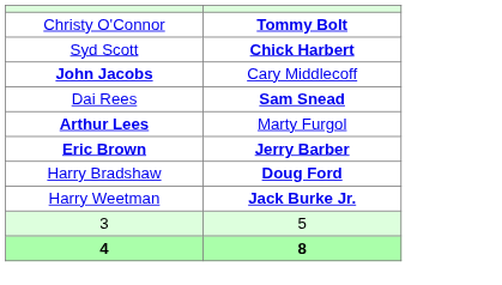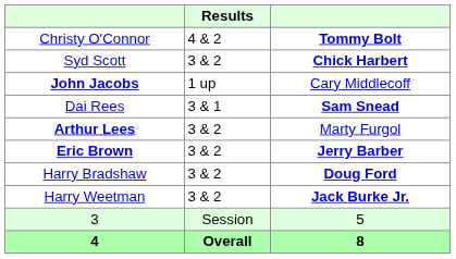 <table border="1" cellpadding="3" style="border-collapse: collapse; text-align:center;">
 <tr style="background:#dfd;">
 <th style="width:12em;"></th>
+<th style="width:5.5em;">Results</th>
 <th style="width:12em;"></th>
 </tr>
 <tr>
 <td><a href='#'>Christy O'Connor</a></td>
+<td align=left> 4 & 2</td>
 <td><strong><a href='#'>Tommy Bolt</a></strong></td>
 </tr>
 <tr>
 <td><a href='#'>Syd Scott</a></td>
+<td align=left> 3 & 2</td>
 <td><strong><a href='#'>Chick Harbert</a></strong></td>
 </tr>
 <tr>
 <td><strong><a href='#'>John Jacobs</a></strong></td>
+<td align=left> 1 up</td>
 <td><a href='#'>Cary Middlecoff</a></td>
 </tr>
 <tr>
 <td><a href='#'>Dai Rees</a></td>
+<td align=left> 3 & 1</td>
 <td><strong><a href='#'>Sam Snead</a></strong></td>
 </tr>
 <tr>
 <td><strong><a href='#'>Arthur Lees</a></strong></td>
+<td align=left> 3 & 2</td>
 <td><a href='#'>Marty Furgol</a></td>
 </tr>
 <tr>
 <td><strong><a href='#'>Eric Brown</a></strong></td>
+<td align=left> 3 & 2</td>
 <td><strong><a href='#'>Jerry Barber</a></strong></td>
 </tr>
 <tr>
 <td><a href='#'>Harry Bradshaw</a></td>
+<td align=left> 3 & 2</td>
 <td><strong><a href='#'>Doug Ford</a></strong></td>
 </tr>
 <tr>
 <td><a href='#'>Harry Weetman</a></td>
+<td align=left> 3 & 2</td>
 <td><strong><a href='#'>Jack Burke Jr.</a></strong></td>
 </tr>
 <tr style="background:#dfd;">
 <td>3</td>
+<td>Session</td>
 <td>5</td>
 </tr>
 <tr style="background:#afa;">
 <th>4</th>
+<th>Overall</th>
 <th>8</th>
 </tr>
 </table>
